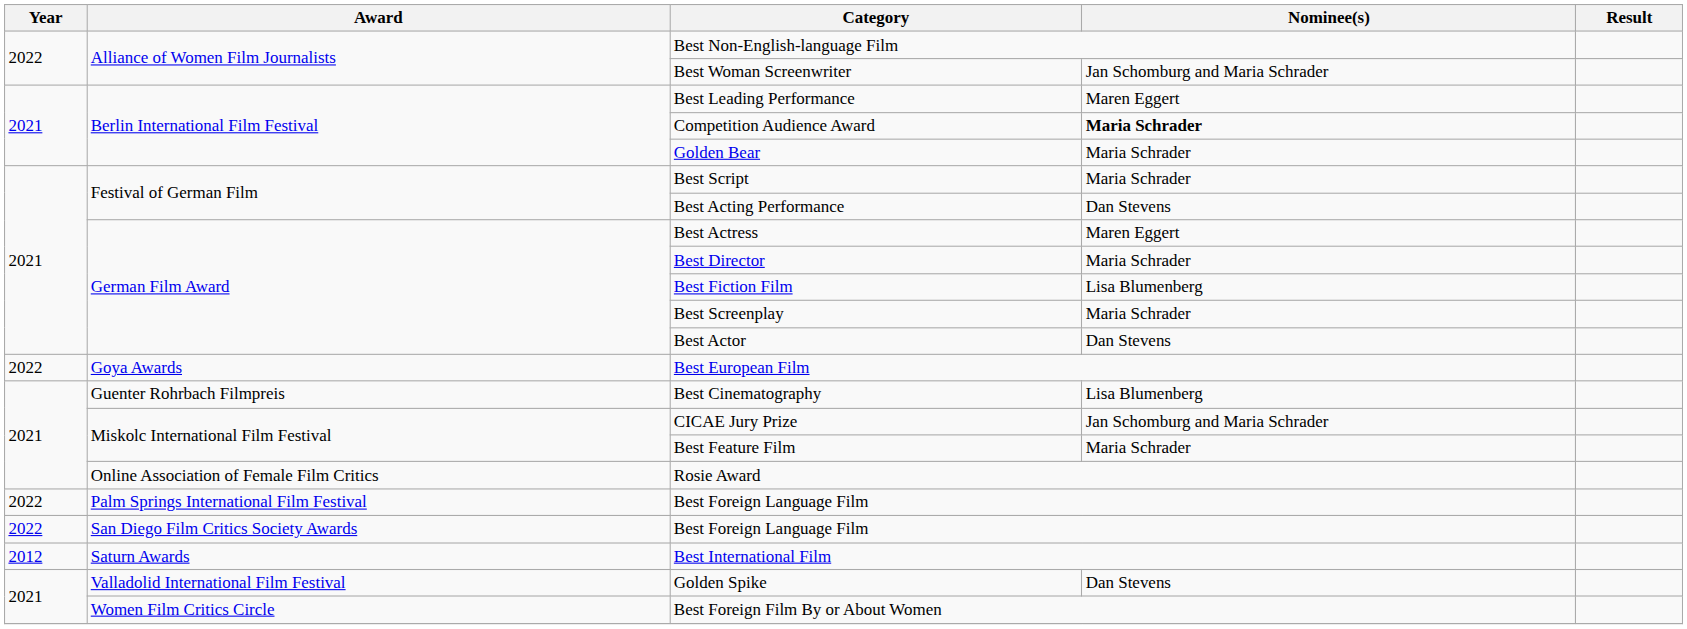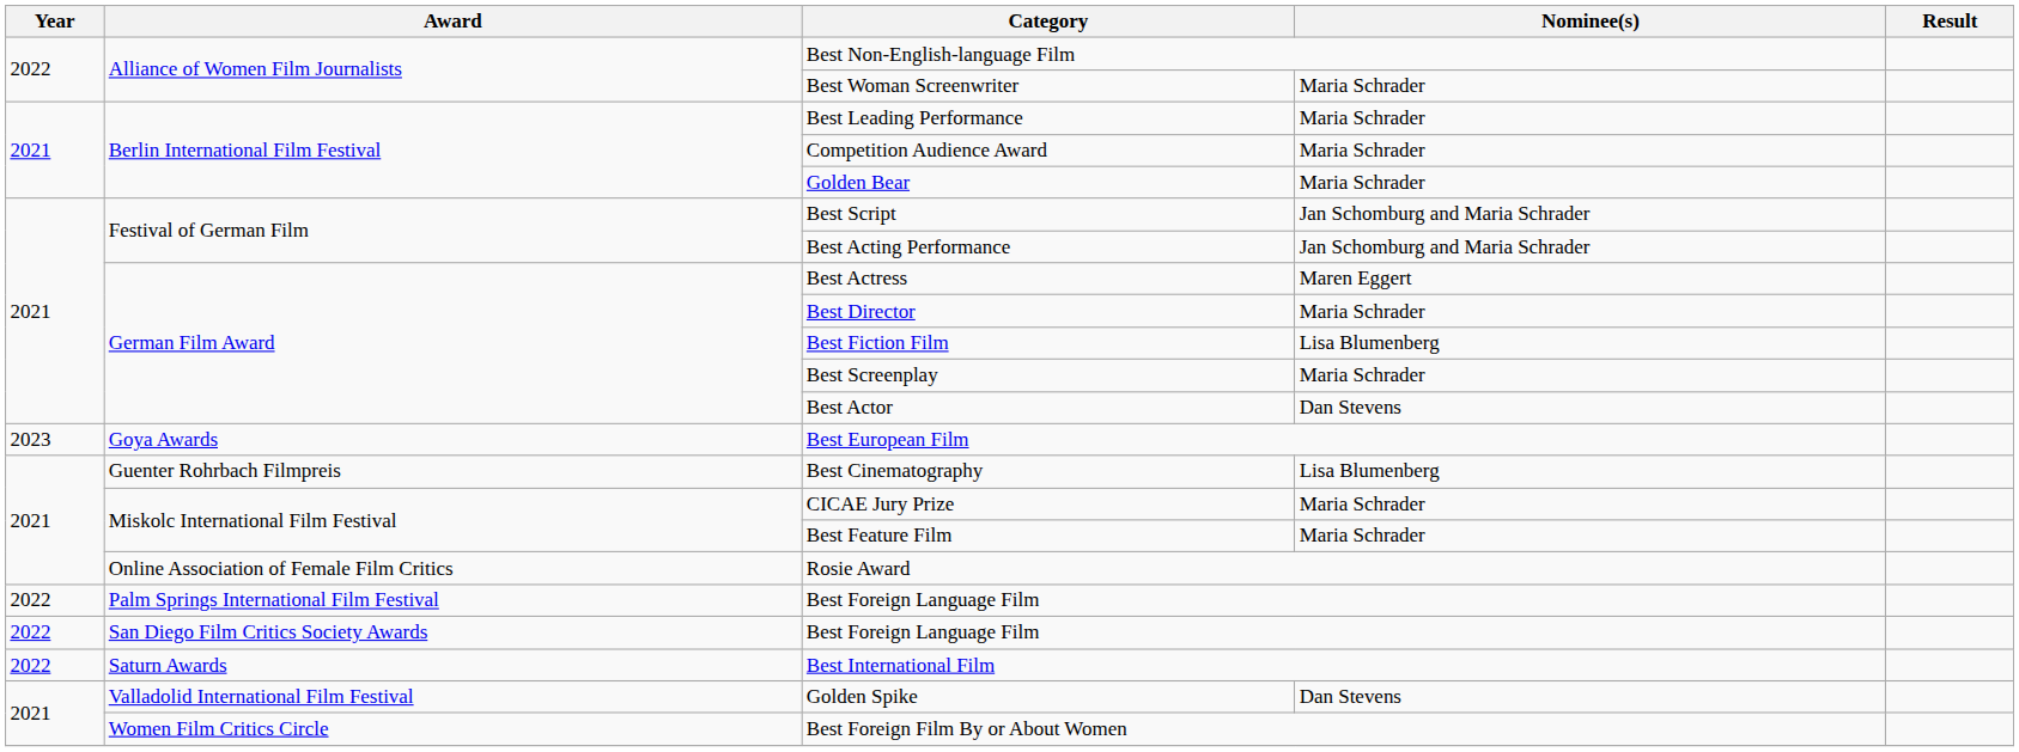 <table class="wikitable sortable" style="width:100%">
 <tr>
 <th scope="col">Year</th>
 <th scope="col">Award</th>
 <th scope="col">Category</th>
 <th scope="col">Nominee(s)</th>
 <th scope="col">Result</th>
 </tr>
 <tr>
 <td rowspan="2">2022</td>
 <td rowspan="2"><a href='#'>Alliance of Women Film Journalists</a></td>
 <td colspan="2">Best Non-English-language Film</td>
 <td></td>
 </tr>
 <tr>
 <td>Best Woman Screenwriter</td>
-<td>Jan Schomburg and Maria Schrader</td>
+<td>Maria Schrader</td>
 <td></td>
 </tr>
 <tr>
 <td rowspan="3"><a href='#'>2021</a></td>
 <td rowspan="3"><a href='#'>Berlin International Film Festival</a></td>
 <td>Best Leading Performance</td>
-<td>Maren Eggert</td>
+<td>Maria Schrader</td>
 <td></td>
 </tr>
 <tr>
 <td>Competition Audience Award</td>
-<td><strong>Maria Schrader</strong></td>
+<td>Maria Schrader</td>
 <td></td>
 </tr>
 <tr>
 <td><a href='#'>Golden Bear</a></td>
 <td>Maria Schrader</td>
 <td></td>
 </tr>
 <tr>
 <td rowspan="7">2021</td>
 <td rowspan="2">Festival of German Film</td>
 <td>Best Script</td>
-<td>Maria Schrader</td>
+<td>Jan Schomburg and Maria Schrader</td>
 <td></td>
 </tr>
 <tr>
 <td>Best Acting Performance</td>
-<td>Dan Stevens</td>
+<td>Jan Schomburg and Maria Schrader</td>
 <td></td>
 </tr>
 <tr>
 <td rowspan="5"><a href='#'>German Film Award</a></td>
 <td>Best Actress</td>
 <td>Maren Eggert</td>
 <td></td>
 </tr>
 <tr>
 <td><a href='#'>Best Director</a></td>
 <td>Maria Schrader</td>
 <td></td>
 </tr>
 <tr>
 <td><a href='#'>Best Fiction Film</a></td>
 <td>Lisa Blumenberg</td>
 <td></td>
 </tr>
 <tr>
 <td>Best Screenplay</td>
 <td>Maria Schrader</td>
 <td></td>
 </tr>
 <tr>
 <td>Best Actor</td>
 <td>Dan Stevens</td>
 <td></td>
 </tr>
 <tr>
-<td>2022</td>
+<td>2023</td>
 <td><a href='#'>Goya Awards</a></td>
 <td colspan = "2"><a href='#'>Best European Film</a></td>
 <td></td>
 </tr>
 <tr>
 <td rowspan="4">2021</td>
 <td>Guenter Rohrbach Filmpreis</td>
 <td>Best Cinematography</td>
 <td>Lisa Blumenberg</td>
 <td></td>
 </tr>
 <tr>
 <td rowspan="2">Miskolc International Film Festival</td>
 <td>CICAE Jury Prize</td>
-<td>Jan Schomburg and Maria Schrader</td>
+<td>Maria Schrader</td>
 <td></td>
 </tr>
 <tr>
 <td>Best Feature Film</td>
 <td>Maria Schrader</td>
 <td></td>
 </tr>
 <tr>
 <td>Online Association of Female Film Critics</td>
 <td colspan="2">Rosie Award</td>
 <td></td>
 </tr>
 <tr>
 <td>2022</td>
 <td><a href='#'>Palm Springs International Film Festival</a></td>
 <td colspan="2">Best Foreign Language Film</td>
 <td></td>
 </tr>
 <tr>
 <td><a href='#'>2022</a></td>
 <td><a href='#'>San Diego Film Critics Society Awards</a></td>
 <td colspan="2">Best Foreign Language Film</td>
 <td></td>
 </tr>
 <tr>
-<td><a href='#'>2012</a></td>
+<td><a href='#'>2022</a></td>
 <td><a href='#'>Saturn Awards</a></td>
 <td colspan="2"><a href='#'>Best International Film</a></td>
 <td></td>
 </tr>
 <tr>
 <td rowspan="2">2021</td>
 <td><a href='#'>Valladolid International Film Festival</a></td>
 <td>Golden Spike</td>
 <td>Dan Stevens</td>
 <td></td>
 </tr>
 <tr>
 <td><a href='#'>Women Film Critics Circle</a></td>
 <td colspan="2">Best Foreign Film By or About Women</td>
 <td></td>
 </tr>
 <tr>
 </tr>
 </table>
